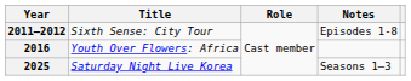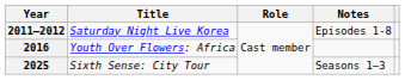 <table class="wikitable sortable plainrowheaders">
 <tr>
 <th scope="col">Year</th>
 <th scope="col">Title</th>
 <th scope="col">Role</th>
 <th scope="col">Notes</th>
 <th scope="col" class="unsortable"></th>
 </tr>
 <tr>
 <th scope="row">2011–2012</th>
-<td><em>Sixth Sense: City Tour</em></td>
+<td><em><a href='#'>Saturday Night Live Korea</a></em></td>
 <td rowspan=3>Cast member</td>
 <td>Episodes 1-8</td>
 <td></td>
 </tr>
 <tr>
 <th scope="row">2016</th>
 <td><em><a href='#'>Youth Over Flowers</a>: Africa</em></td>
 <td></td>
 <td></td>
 </tr>
 <tr>
 <th scope="row">2025</th>
-<td><em><a href='#'>Saturday Night Live Korea</a></em></td>
+<td><em>Sixth Sense: City Tour</em></td>
 <td>Seasons 1–3</td>
 <td></td>
 </tr>
 </table>
